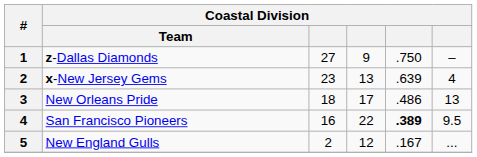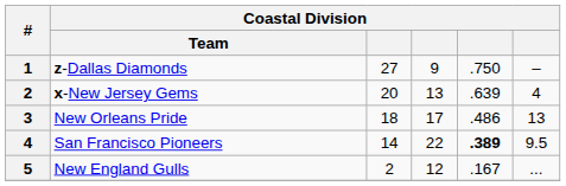 <table class="wikitable" style="width:35em; font-size:95%; text-align:center">
 <tr>
 <th width="5%" rowspan=2>#</th>
 <th colspan="5" style="text-align:center">Coastal Division</th>
 </tr>
 <tr>
 <th width="35%">Team</th>
 <th width="5%"></th>
 <th width="5%"></th>
 <th width="5%"></th>
 <th width="5%"></th>
 </tr>
 <tr>
 <th>1</th>
 <td style="text-align:left;"><strong>z</strong>-<a href='#'>Dallas Diamonds</a></td>
 <td>27</td>
 <td>9</td>
 <td>.750</td>
 <td>–</td>
 </tr>
 <tr>
 <th>2</th>
 <td style="text-align:left;"><strong>x</strong>-<a href='#'>New Jersey Gems</a></td>
-<td>23</td>
+<td>20</td>
 <td>13</td>
 <td>.639</td>
 <td>4</td>
 </tr>
 <tr>
 <th>3</th>
 <td style="text-align:left;"><a href='#'>New Orleans Pride</a></td>
 <td>18</td>
 <td>17</td>
 <td>.486</td>
 <td>13</td>
 </tr>
 <tr>
 <th>4</th>
 <td style="text-align:left;"><a href='#'>San Francisco Pioneers</a></td>
-<td>16</td>
+<td>14</td>
 <td>22</td>
 <td><strong>.389</strong></td>
 <td>9.5</td>
 </tr>
 <tr>
 <th>5</th>
 <td style="text-align:left;"><a href='#'>New England Gulls</a></td>
 <td>2</td>
 <td>12</td>
 <td>.167</td>
 <td>...</td>
 </tr>
 <tr>
 </tr>
 </table>
